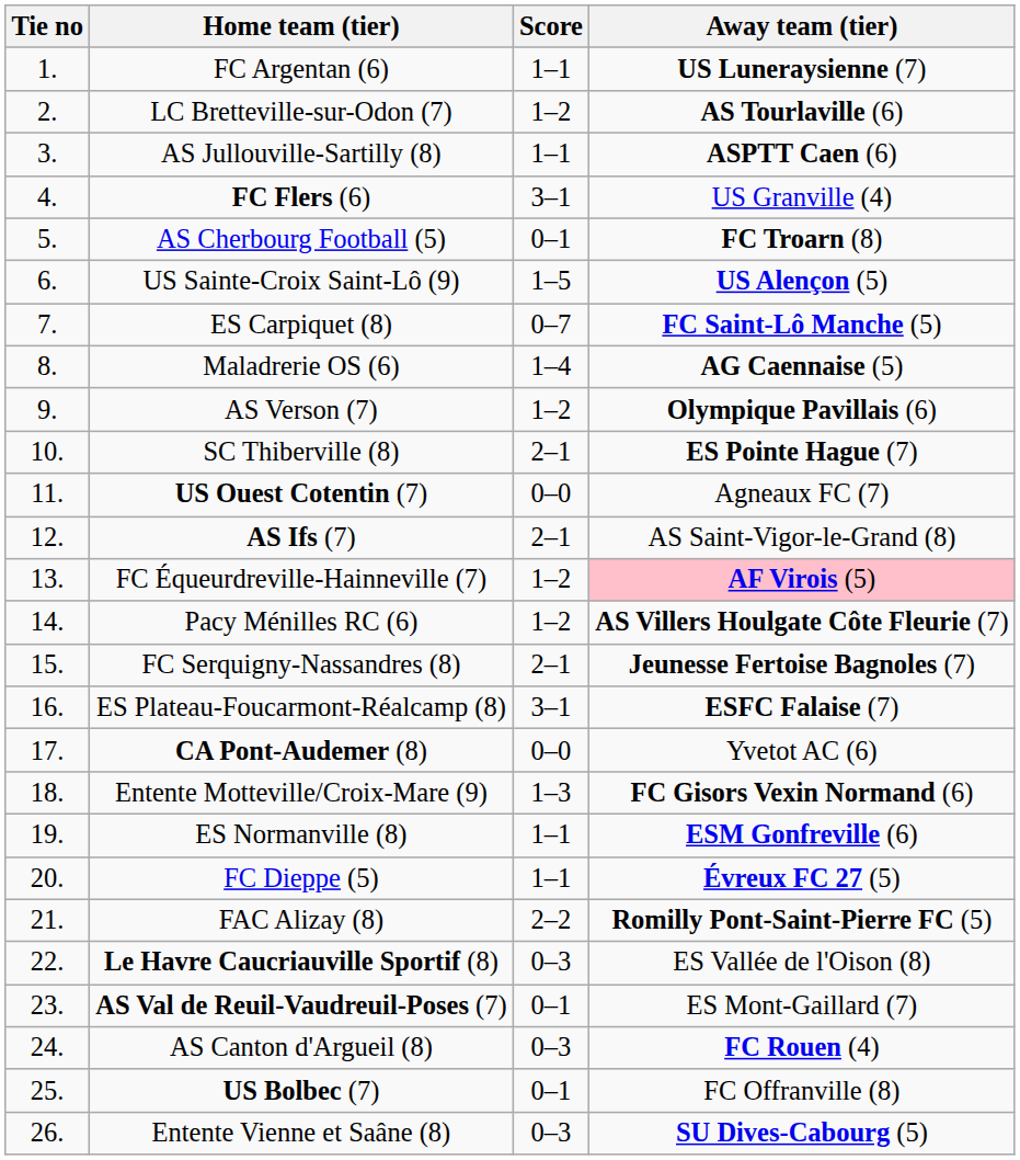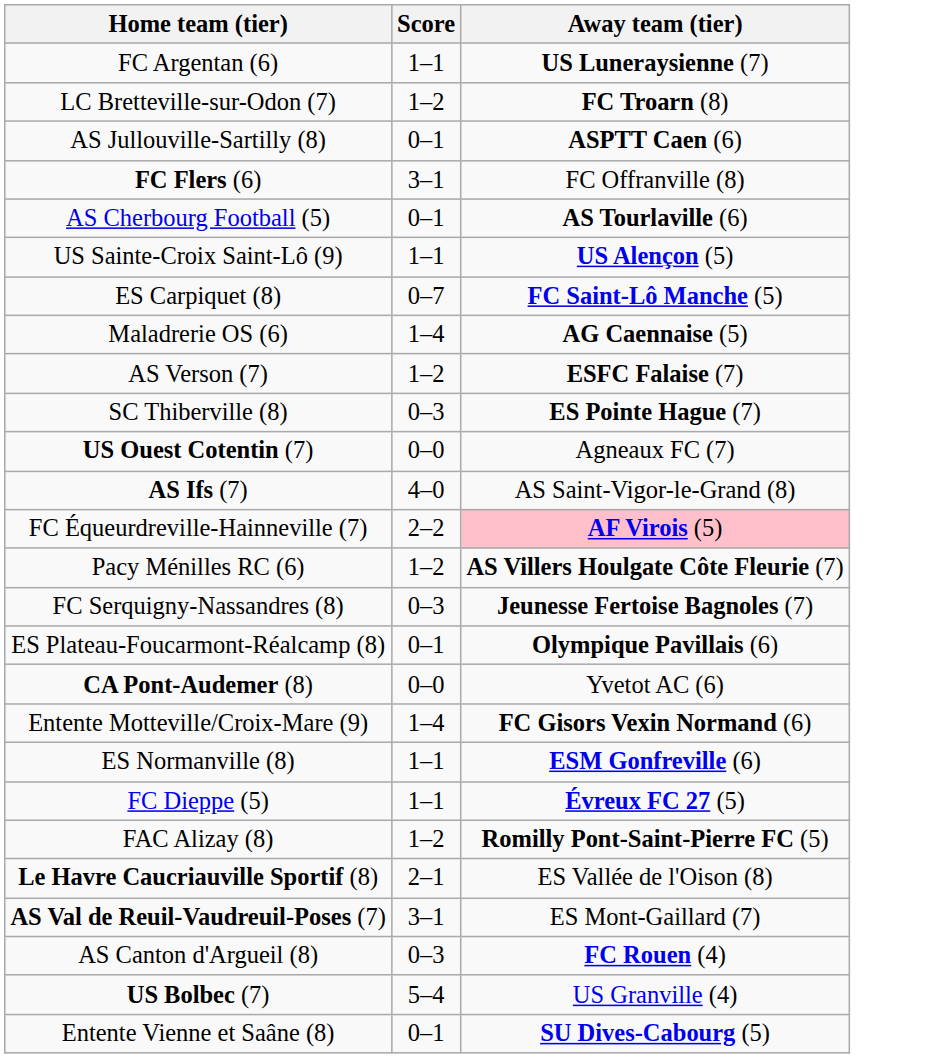 <table class="wikitable" style="text-align: center">
 <tr>
-<th>Tie no</th>
 <th>Home team (tier)</th>
 <th>Score</th>
 <th>Away team (tier)</th>
 </tr>
 <tr>
-<td>1.</td>
 <td>FC Argentan (6)</td>
 <td>1–1 </td>
 <td><strong>US Luneraysienne</strong> (7)</td>
 </tr>
 <tr>
-<td>2.</td>
 <td>LC Bretteville-sur-Odon (7)</td>
 <td>1–2</td>
+<td><strong>FC Troarn</strong> (8)</td>
+</tr>
+<tr>
+<td>AS Jullouville-Sartilly (8)</td>
+<td>0–1</td>
+<td><strong>ASPTT Caen</strong> (6)</td>
+</tr>
+<tr>
+<td><strong>FC Flers</strong> (6)</td>
+<td>3–1</td>
+<td>FC Offranville (8)</td>
+</tr>
+<tr>
+<td><a href='#'>AS Cherbourg Football</a> (5)</td>
+<td>0–1</td>
 <td><strong>AS Tourlaville</strong> (6)</td>
 </tr>
 <tr>
-<td>3.</td>
-<td>AS Jullouville-Sartilly (8)</td>
+<td>US Sainte-Croix Saint-Lô (9)</td>
 <td>1–1 </td>
-<td><strong>ASPTT Caen</strong> (6)</td>
-</tr>
-<tr>
-<td>4.</td>
-<td><strong>FC Flers</strong> (6)</td>
-<td>3–1</td>
-<td><a href='#'>US Granville</a> (4)</td>
-</tr>
-<tr>
-<td>5.</td>
-<td><a href='#'>AS Cherbourg Football</a> (5)</td>
-<td>0–1</td>
-<td><strong>FC Troarn</strong> (8)</td>
-</tr>
-<tr>
-<td>6.</td>
-<td>US Sainte-Croix Saint-Lô (9)</td>
-<td>1–5</td>
 <td><strong><a href='#'>US Alençon</a></strong> (5)</td>
 </tr>
 <tr>
-<td>7.</td>
 <td>ES Carpiquet (8)</td>
 <td>0–7</td>
 <td><strong><a href='#'>FC Saint-Lô Manche</a></strong> (5)</td>
 </tr>
 <tr>
-<td>8.</td>
 <td>Maladrerie OS (6)</td>
 <td>1–4</td>
 <td><strong>AG Caennaise</strong> (5)</td>
 </tr>
 <tr>
-<td>9.</td>
 <td>AS Verson (7)</td>
 <td>1–2</td>
-<td><strong>Olympique Pavillais</strong> (6)</td>
+<td><strong>ESFC Falaise</strong> (7)</td>
 </tr>
 <tr>
-<td>10.</td>
 <td>SC Thiberville (8)</td>
-<td>2–1</td>
+<td>0–3</td>
 <td><strong>ES Pointe Hague</strong> (7)</td>
 </tr>
 <tr>
-<td>11.</td>
 <td><strong>US Ouest Cotentin</strong> (7)</td>
 <td>0–0 </td>
 <td>Agneaux FC (7)</td>
 </tr>
 <tr>
-<td>12.</td>
 <td><strong>AS Ifs</strong> (7)</td>
-<td>2–1</td>
+<td>4–0</td>
 <td>AS Saint-Vigor-le-Grand (8)</td>
 </tr>
 <tr>
-<td>13.</td>
 <td>FC Équeurdreville-Hainneville (7)</td>
-<td>1–2</td>
+<td>2–2 </td>
 <td style="background: pink;"><strong><a href='#'>AF Virois</a></strong> (5)</td>
 </tr>
 <tr>
-<td>14.</td>
 <td>Pacy Ménilles RC (6)</td>
 <td>1–2</td>
 <td><strong>AS Villers Houlgate Côte Fleurie</strong> (7)</td>
 </tr>
 <tr>
-<td>15.</td>
 <td>FC Serquigny-Nassandres (8)</td>
-<td>2–1</td>
+<td>0–3</td>
 <td><strong>Jeunesse Fertoise Bagnoles</strong> (7)</td>
 </tr>
 <tr>
-<td>16.</td>
 <td>ES Plateau-Foucarmont-Réalcamp (8)</td>
-<td>3–1</td>
-<td><strong>ESFC Falaise</strong> (7)</td>
+<td>0–1</td>
+<td><strong>Olympique Pavillais</strong> (6)</td>
 </tr>
 <tr>
-<td>17.</td>
 <td><strong>CA Pont-Audemer</strong> (8)</td>
 <td>0–0 </td>
 <td>Yvetot AC (6)</td>
 </tr>
 <tr>
-<td>18.</td>
 <td>Entente Motteville/Croix-Mare (9)</td>
-<td>1–3</td>
+<td>1–4</td>
 <td><strong>FC Gisors Vexin Normand</strong> (6)</td>
 </tr>
 <tr>
-<td>19.</td>
 <td>ES Normanville (8)</td>
 <td>1–1 </td>
 <td><strong><a href='#'>ESM Gonfreville</a></strong> (6)</td>
 </tr>
 <tr>
-<td>20.</td>
 <td><a href='#'>FC Dieppe</a> (5)</td>
 <td>1–1 </td>
 <td><strong><a href='#'>Évreux FC 27</a></strong> (5)</td>
 </tr>
 <tr>
-<td>21.</td>
 <td>FAC Alizay (8)</td>
-<td>2–2 </td>
+<td>1–2</td>
 <td><strong>Romilly Pont-Saint-Pierre FC</strong> (5)</td>
 </tr>
 <tr>
-<td>22.</td>
 <td><strong>Le Havre Caucriauville Sportif</strong> (8)</td>
-<td>0–3</td>
+<td>2–1</td>
 <td>ES Vallée de l'Oison (8)</td>
 </tr>
 <tr>
-<td>23.</td>
 <td><strong>AS Val de Reuil-Vaudreuil-Poses</strong> (7)</td>
-<td>0–1</td>
+<td>3–1</td>
 <td>ES Mont-Gaillard (7)</td>
 </tr>
 <tr>
-<td>24.</td>
 <td>AS Canton d'Argueil (8)</td>
 <td>0–3</td>
 <td><strong><a href='#'>FC Rouen</a></strong> (4)</td>
 </tr>
 <tr>
-<td>25.</td>
 <td><strong>US Bolbec</strong> (7)</td>
-<td>0–1</td>
-<td>FC Offranville (8)</td>
+<td>5–4</td>
+<td><a href='#'>US Granville</a> (4)</td>
 </tr>
 <tr>
-<td>26.</td>
 <td>Entente Vienne et Saâne (8)</td>
-<td>0–3</td>
+<td>0–1</td>
 <td><strong><a href='#'>SU Dives-Cabourg</a></strong> (5)</td>
 </tr>
 </table>
